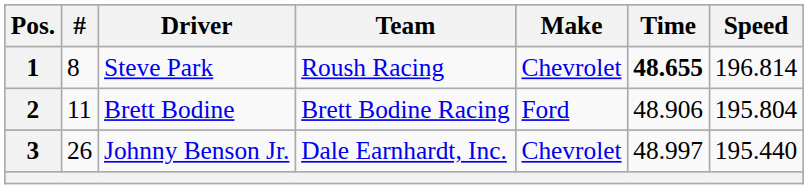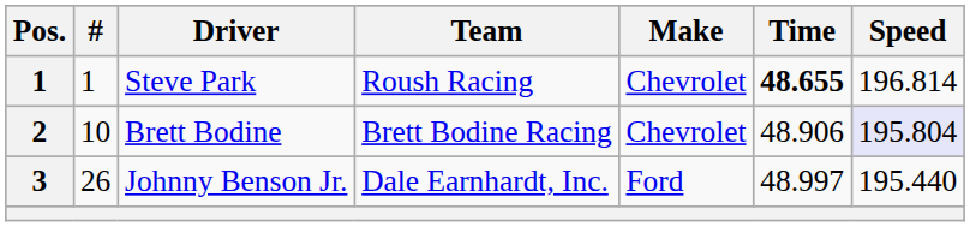 <table class="wikitable" style="font-size:95%">
 <tr>
 <th>Pos.</th>
 <th>#</th>
 <th>Driver</th>
 <th>Team</th>
 <th>Make</th>
 <th>Time</th>
 <th>Speed</th>
 </tr>
 <tr>
 <th>1</th>
-<td>8</td>
+<td>1</td>
 <td><a href='#'>Steve Park</a></td>
 <td><a href='#'>Roush Racing</a></td>
 <td><a href='#'>Chevrolet</a></td>
 <td><strong>48.655</strong></td>
 <td>196.814</td>
 </tr>
 <tr>
 <th>2</th>
-<td>11</td>
+<td>10</td>
 <td><a href='#'>Brett Bodine</a></td>
 <td><a href='#'>Brett Bodine Racing</a></td>
-<td><a href='#'>Ford</a></td>
+<td><a href='#'>Chevrolet</a></td>
 <td>48.906</td>
-<td>195.804</td>
+<td style="background: lavender;">195.804</td>
 </tr>
 <tr>
 <th>3</th>
 <td>26</td>
 <td><a href='#'>Johnny Benson Jr.</a></td>
 <td><a href='#'>Dale Earnhardt, Inc.</a></td>
-<td><a href='#'>Chevrolet</a></td>
+<td><a href='#'>Ford</a></td>
 <td>48.997</td>
 <td>195.440</td>
 </tr>
 <tr>
 <th colspan="7"></th>
 </tr>
 </table>
